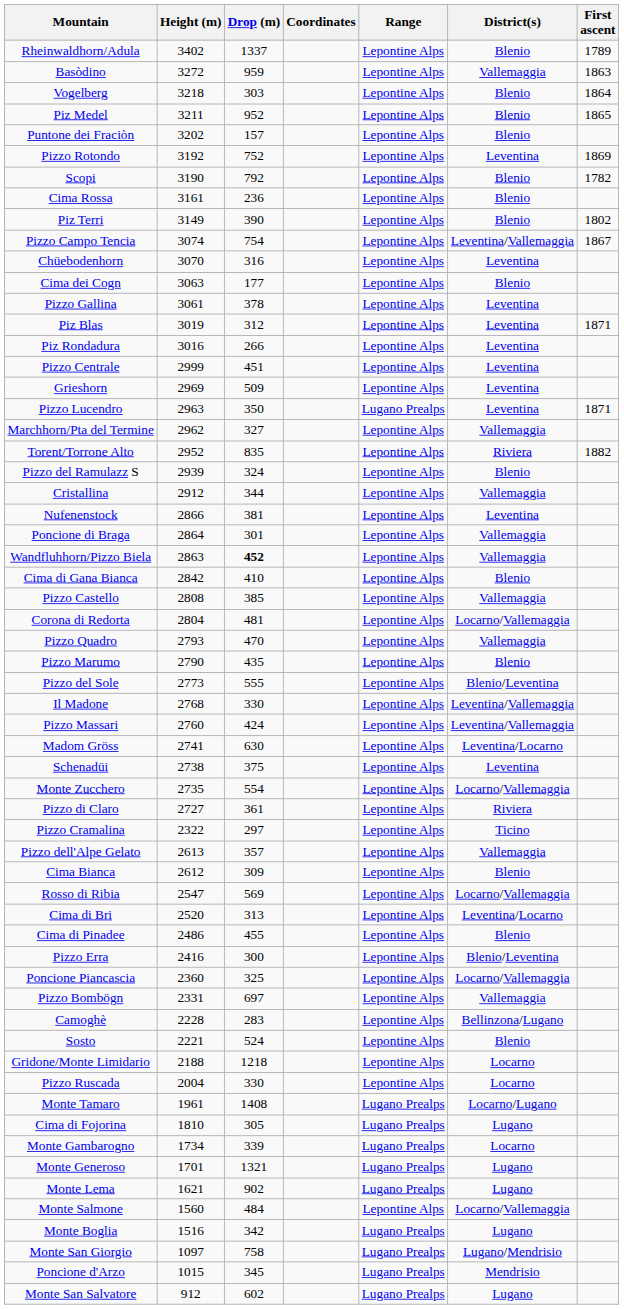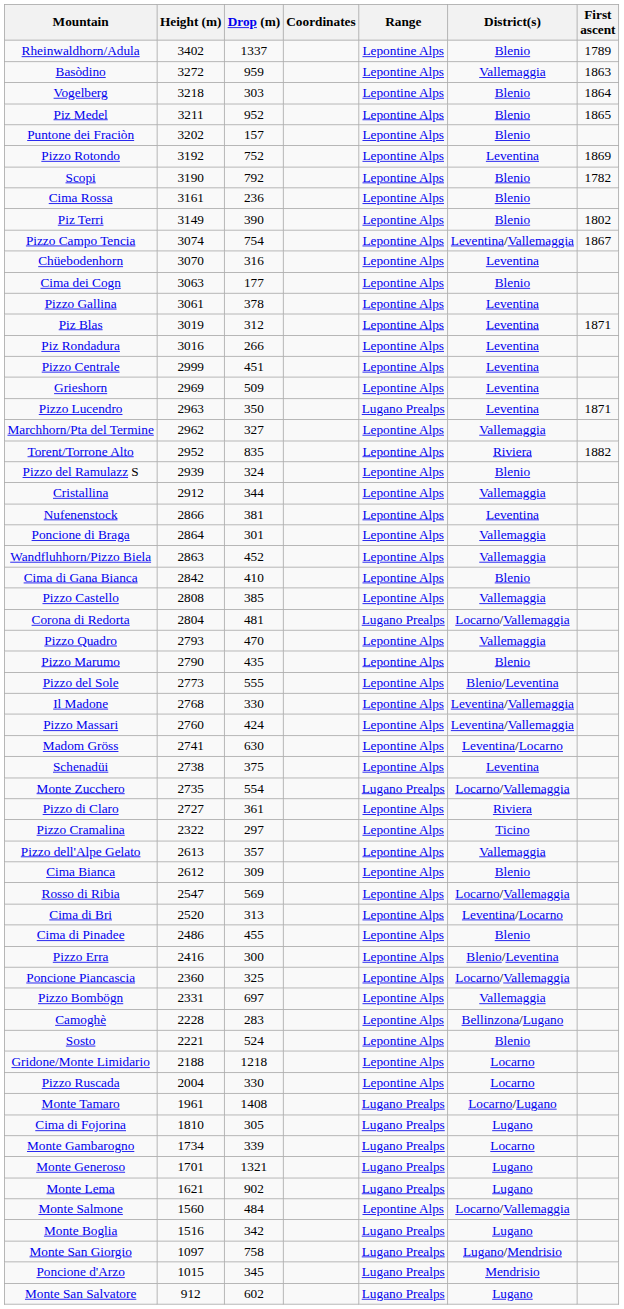 <table class="wikitable sortable" style="text-align: center; background-color:#F9F9F9; font-size: 100%;">
 <tr bgcolor="#dddddd">
 <th>Mountain</th>
 <th>Height (m) </th>
 <th><a href='#'>Drop</a> (m)</th>
 <th>Coordinates</th>
 <th>Range</th>
 <th>District(s)</th>
 <th>First<br>ascent</th>
 </tr>
 <tr>
 <td><a href='#'>Rheinwaldhorn/Adula</a></td>
 <td>3402</td>
 <td>1337</td>
 <td></td>
 <td><a href='#'>Lepontine Alps</a></td>
 <td><a href='#'>Blenio</a></td>
 <td>1789</td>
 </tr>
 <tr>
 <td><a href='#'>Basòdino</a></td>
 <td>3272</td>
 <td>959</td>
 <td></td>
 <td><a href='#'>Lepontine Alps</a></td>
 <td><a href='#'>Vallemaggia</a></td>
 <td>1863</td>
 </tr>
 <tr>
 <td><a href='#'>Vogelberg</a></td>
 <td>3218</td>
 <td>303</td>
 <td></td>
 <td><a href='#'>Lepontine Alps</a></td>
 <td><a href='#'>Blenio</a></td>
 <td>1864</td>
 </tr>
 <tr>
 <td><a href='#'>Piz Medel</a></td>
 <td>3211</td>
 <td>952</td>
 <td></td>
 <td><a href='#'>Lepontine Alps</a></td>
 <td><a href='#'>Blenio</a></td>
 <td>1865</td>
 </tr>
 <tr>
 <td><a href='#'>Puntone dei Fraciòn</a></td>
 <td>3202</td>
 <td>157</td>
 <td></td>
 <td><a href='#'>Lepontine Alps</a></td>
 <td><a href='#'>Blenio</a></td>
 <td></td>
 </tr>
 <tr>
 <td><a href='#'>Pizzo Rotondo</a></td>
 <td>3192</td>
 <td>752</td>
 <td></td>
 <td><a href='#'>Lepontine Alps</a></td>
 <td><a href='#'>Leventina</a></td>
 <td>1869</td>
 </tr>
 <tr>
 <td><a href='#'>Scopi</a></td>
 <td>3190</td>
 <td>792</td>
 <td></td>
 <td><a href='#'>Lepontine Alps</a></td>
 <td><a href='#'>Blenio</a></td>
 <td>1782</td>
 </tr>
 <tr>
 <td><a href='#'>Cima Rossa</a></td>
 <td>3161</td>
 <td>236</td>
 <td></td>
 <td><a href='#'>Lepontine Alps</a></td>
 <td><a href='#'>Blenio</a></td>
 <td></td>
 </tr>
 <tr>
 <td><a href='#'>Piz Terri</a></td>
 <td>3149</td>
 <td>390</td>
 <td></td>
 <td><a href='#'>Lepontine Alps</a></td>
 <td><a href='#'>Blenio</a></td>
 <td>1802</td>
 </tr>
 <tr>
 <td><a href='#'>Pizzo Campo Tencia</a></td>
 <td>3074</td>
 <td>754</td>
 <td></td>
 <td><a href='#'>Lepontine Alps</a></td>
 <td><a href='#'>Leventina</a>/<a href='#'>Vallemaggia</a></td>
 <td>1867</td>
 </tr>
 <tr>
 <td><a href='#'>Chüebodenhorn</a></td>
 <td>3070</td>
 <td>316</td>
 <td></td>
 <td><a href='#'>Lepontine Alps</a></td>
 <td><a href='#'>Leventina</a></td>
 <td></td>
 </tr>
 <tr>
 <td><a href='#'>Cima dei Cogn</a></td>
 <td>3063</td>
 <td>177</td>
 <td></td>
 <td><a href='#'>Lepontine Alps</a></td>
 <td><a href='#'>Blenio</a></td>
 <td></td>
 </tr>
 <tr>
 <td><a href='#'>Pizzo Gallina</a></td>
 <td>3061</td>
 <td>378</td>
 <td></td>
 <td><a href='#'>Lepontine Alps</a></td>
 <td><a href='#'>Leventina</a></td>
 <td></td>
 </tr>
 <tr>
 <td><a href='#'>Piz Blas</a></td>
 <td>3019</td>
 <td>312</td>
 <td></td>
 <td><a href='#'>Lepontine Alps</a></td>
 <td><a href='#'>Leventina</a></td>
 <td>1871</td>
 </tr>
 <tr>
 <td><a href='#'>Piz Rondadura</a></td>
 <td>3016</td>
 <td>266</td>
 <td></td>
 <td><a href='#'>Lepontine Alps</a></td>
 <td><a href='#'>Leventina</a></td>
 <td></td>
 </tr>
 <tr>
 <td><a href='#'>Pizzo Centrale</a></td>
 <td>2999</td>
 <td>451</td>
 <td></td>
 <td><a href='#'>Lepontine Alps</a></td>
 <td><a href='#'>Leventina</a></td>
 <td></td>
 </tr>
 <tr>
 <td><a href='#'>Grieshorn</a></td>
 <td>2969</td>
 <td>509</td>
 <td></td>
 <td><a href='#'>Lepontine Alps</a></td>
 <td><a href='#'>Leventina</a></td>
 <td></td>
 </tr>
 <tr>
 <td><a href='#'>Pizzo Lucendro</a></td>
 <td>2963</td>
 <td>350</td>
 <td></td>
 <td><a href='#'>Lugano Prealps</a></td>
 <td><a href='#'>Leventina</a></td>
 <td>1871</td>
 </tr>
 <tr>
 <td><a href='#'>Marchhorn/Pta del Termine</a></td>
 <td>2962</td>
 <td>327</td>
 <td></td>
 <td><a href='#'>Lepontine Alps</a></td>
 <td><a href='#'>Vallemaggia</a></td>
 <td></td>
 </tr>
 <tr>
 <td><a href='#'>Torent/Torrone Alto</a></td>
 <td>2952</td>
 <td>835</td>
 <td></td>
 <td><a href='#'>Lepontine Alps</a></td>
 <td><a href='#'>Riviera</a></td>
 <td>1882</td>
 </tr>
 <tr>
 <td><a href='#'>Pizzo del Ramulazz</a> S</td>
 <td>2939</td>
 <td>324</td>
 <td></td>
 <td><a href='#'>Lepontine Alps</a></td>
 <td><a href='#'>Blenio</a></td>
 <td></td>
 </tr>
 <tr>
 <td><a href='#'>Cristallina</a></td>
 <td>2912</td>
 <td>344</td>
 <td></td>
 <td><a href='#'>Lepontine Alps</a></td>
 <td><a href='#'>Vallemaggia</a></td>
 <td></td>
 </tr>
 <tr>
 <td><a href='#'>Nufenenstock</a></td>
 <td>2866</td>
 <td>381</td>
 <td></td>
 <td><a href='#'>Lepontine Alps</a></td>
 <td><a href='#'>Leventina</a></td>
 <td></td>
 </tr>
 <tr>
 <td><a href='#'>Poncione di Braga</a></td>
 <td>2864</td>
 <td>301</td>
 <td></td>
 <td><a href='#'>Lepontine Alps</a></td>
 <td><a href='#'>Vallemaggia</a></td>
 <td></td>
 </tr>
 <tr>
 <td><a href='#'>Wandfluhhorn/Pizzo Biela</a></td>
 <td>2863</td>
-<td><strong>452</strong></td>
+<td>452</td>
 <td></td>
 <td><a href='#'>Lepontine Alps</a></td>
 <td><a href='#'>Vallemaggia</a></td>
 <td></td>
 </tr>
 <tr>
 <td><a href='#'>Cima di Gana Bianca</a></td>
 <td>2842</td>
 <td>410</td>
 <td></td>
 <td><a href='#'>Lepontine Alps</a></td>
 <td><a href='#'>Blenio</a></td>
 <td></td>
 </tr>
 <tr>
 <td><a href='#'>Pizzo Castello</a></td>
 <td>2808</td>
 <td>385</td>
 <td></td>
 <td><a href='#'>Lepontine Alps</a></td>
 <td><a href='#'>Vallemaggia</a></td>
 <td></td>
 </tr>
 <tr>
 <td><a href='#'>Corona di Redorta</a></td>
 <td>2804</td>
 <td>481</td>
 <td></td>
-<td><a href='#'>Lepontine Alps</a></td>
+<td><a href='#'>Lugano Prealps</a></td>
 <td><a href='#'>Locarno</a>/<a href='#'>Vallemaggia</a></td>
 <td></td>
 </tr>
 <tr>
 <td><a href='#'>Pizzo Quadro</a></td>
 <td>2793</td>
 <td>470</td>
 <td></td>
 <td><a href='#'>Lepontine Alps</a></td>
 <td><a href='#'>Vallemaggia</a></td>
 <td></td>
 </tr>
 <tr>
 <td><a href='#'>Pizzo Marumo</a></td>
 <td>2790</td>
 <td>435</td>
 <td></td>
 <td><a href='#'>Lepontine Alps</a></td>
 <td><a href='#'>Blenio</a></td>
 <td></td>
 </tr>
 <tr>
 <td><a href='#'>Pizzo del Sole</a></td>
 <td>2773</td>
 <td>555</td>
 <td></td>
 <td><a href='#'>Lepontine Alps</a></td>
 <td><a href='#'>Blenio</a>/<a href='#'>Leventina</a></td>
 <td></td>
 </tr>
 <tr>
 <td><a href='#'>Il Madone</a></td>
 <td>2768</td>
 <td>330</td>
 <td></td>
 <td><a href='#'>Lepontine Alps</a></td>
 <td><a href='#'>Leventina</a>/<a href='#'>Vallemaggia</a></td>
 <td></td>
 </tr>
 <tr>
 <td><a href='#'>Pizzo Massari</a></td>
 <td>2760</td>
 <td>424</td>
 <td></td>
 <td><a href='#'>Lepontine Alps</a></td>
 <td><a href='#'>Leventina</a>/<a href='#'>Vallemaggia</a></td>
 <td></td>
 </tr>
 <tr>
 <td><a href='#'>Madom Gröss</a></td>
 <td>2741</td>
 <td>630</td>
 <td></td>
 <td><a href='#'>Lepontine Alps</a></td>
 <td><a href='#'>Leventina</a>/<a href='#'>Locarno</a></td>
 <td></td>
 </tr>
 <tr>
 <td><a href='#'>Schenadüi</a></td>
 <td>2738</td>
 <td>375</td>
 <td></td>
 <td><a href='#'>Lepontine Alps</a></td>
 <td><a href='#'>Leventina</a></td>
 <td></td>
 </tr>
 <tr>
 <td><a href='#'>Monte Zucchero</a></td>
 <td>2735</td>
 <td>554</td>
 <td></td>
-<td><a href='#'>Lepontine Alps</a></td>
+<td><a href='#'>Lugano Prealps</a></td>
 <td><a href='#'>Locarno</a>/<a href='#'>Vallemaggia</a></td>
 <td></td>
 </tr>
 <tr>
 <td><a href='#'>Pizzo di Claro</a></td>
 <td>2727</td>
 <td>361</td>
 <td></td>
 <td><a href='#'>Lepontine Alps</a></td>
 <td><a href='#'>Riviera</a></td>
 <td></td>
 </tr>
 <tr>
 <td><a href='#'>Pizzo Cramalina</a></td>
 <td>2322</td>
 <td>297</td>
 <td></td>
 <td><a href='#'>Lepontine Alps</a></td>
 <td><a href='#'>Ticino</a></td>
 <td></td>
 </tr>
 <tr>
 <td><a href='#'>Pizzo dell'Alpe Gelato</a></td>
 <td>2613</td>
 <td>357</td>
 <td></td>
 <td><a href='#'>Lepontine Alps</a></td>
 <td><a href='#'>Vallemaggia</a></td>
 <td></td>
 </tr>
 <tr>
 <td><a href='#'>Cima Bianca</a></td>
 <td>2612</td>
 <td>309</td>
 <td></td>
 <td><a href='#'>Lepontine Alps</a></td>
 <td><a href='#'>Blenio</a></td>
 <td></td>
 </tr>
 <tr>
 <td><a href='#'>Rosso di Ribia</a></td>
 <td>2547</td>
 <td>569</td>
 <td></td>
 <td><a href='#'>Lepontine Alps</a></td>
 <td><a href='#'>Locarno</a>/<a href='#'>Vallemaggia</a></td>
 <td></td>
 </tr>
 <tr>
 <td><a href='#'>Cima di Bri</a></td>
 <td>2520</td>
 <td>313</td>
 <td></td>
 <td><a href='#'>Lepontine Alps</a></td>
 <td><a href='#'>Leventina</a>/<a href='#'>Locarno</a></td>
 <td></td>
 </tr>
 <tr>
 <td><a href='#'>Cima di Pinadee</a></td>
 <td>2486</td>
 <td>455</td>
 <td></td>
 <td><a href='#'>Lepontine Alps</a></td>
 <td><a href='#'>Blenio</a></td>
 <td></td>
 </tr>
 <tr>
 <td><a href='#'>Pizzo Erra</a></td>
 <td>2416</td>
 <td>300</td>
 <td></td>
 <td><a href='#'>Lepontine Alps</a></td>
 <td><a href='#'>Blenio</a>/<a href='#'>Leventina</a></td>
 <td></td>
 </tr>
 <tr>
 <td><a href='#'>Poncione Piancascia</a></td>
 <td>2360</td>
 <td>325</td>
 <td></td>
 <td><a href='#'>Lepontine Alps</a></td>
 <td><a href='#'>Locarno</a>/<a href='#'>Vallemaggia</a></td>
 <td></td>
 </tr>
 <tr>
 <td><a href='#'>Pizzo Bombögn</a></td>
 <td>2331</td>
 <td>697</td>
 <td></td>
 <td><a href='#'>Lepontine Alps</a></td>
 <td><a href='#'>Vallemaggia</a></td>
 <td></td>
 </tr>
 <tr>
 <td><a href='#'>Camoghè</a></td>
 <td>2228</td>
 <td>283</td>
 <td></td>
 <td><a href='#'>Lepontine Alps</a></td>
 <td><a href='#'>Bellinzona</a>/<a href='#'>Lugano</a></td>
 <td></td>
 </tr>
 <tr>
 <td><a href='#'>Sosto</a></td>
 <td>2221</td>
 <td>524</td>
 <td></td>
 <td><a href='#'>Lepontine Alps</a></td>
 <td><a href='#'>Blenio</a></td>
 <td></td>
 </tr>
 <tr>
 <td><a href='#'>Gridone/Monte Limidario</a></td>
 <td>2188</td>
 <td>1218</td>
 <td></td>
 <td><a href='#'>Lepontine Alps</a></td>
 <td><a href='#'>Locarno</a></td>
 <td></td>
 </tr>
 <tr>
 <td><a href='#'>Pizzo Ruscada</a></td>
 <td>2004</td>
 <td>330</td>
 <td></td>
 <td><a href='#'>Lepontine Alps</a></td>
 <td><a href='#'>Locarno</a></td>
 <td></td>
 </tr>
 <tr>
 <td><a href='#'>Monte Tamaro</a></td>
 <td>1961</td>
 <td>1408</td>
 <td></td>
 <td><a href='#'>Lugano Prealps</a></td>
 <td><a href='#'>Locarno</a>/<a href='#'>Lugano</a></td>
 <td></td>
 </tr>
 <tr>
 <td><a href='#'>Cima di Fojorina</a></td>
 <td>1810</td>
 <td>305</td>
 <td></td>
 <td><a href='#'>Lugano Prealps</a></td>
 <td><a href='#'>Lugano</a></td>
 <td></td>
 </tr>
 <tr>
 <td><a href='#'>Monte Gambarogno</a></td>
 <td>1734</td>
 <td>339</td>
 <td></td>
 <td><a href='#'>Lugano Prealps</a></td>
 <td><a href='#'>Locarno</a></td>
 <td></td>
 </tr>
 <tr>
 <td><a href='#'>Monte Generoso</a></td>
 <td>1701</td>
 <td>1321</td>
 <td></td>
 <td><a href='#'>Lugano Prealps</a></td>
 <td><a href='#'>Lugano</a></td>
 <td></td>
 </tr>
 <tr>
 <td><a href='#'>Monte Lema</a></td>
 <td>1621</td>
 <td>902</td>
 <td></td>
 <td><a href='#'>Lugano Prealps</a></td>
 <td><a href='#'>Lugano</a></td>
 </tr>
 <tr>
 <td><a href='#'>Monte Salmone</a></td>
 <td>1560</td>
 <td>484</td>
 <td></td>
 <td><a href='#'>Lepontine Alps</a></td>
 <td><a href='#'>Locarno</a>/<a href='#'>Vallemaggia</a></td>
 <td></td>
 </tr>
 <tr>
 <td><a href='#'>Monte Boglia</a></td>
 <td>1516</td>
 <td>342</td>
 <td></td>
 <td><a href='#'>Lugano Prealps</a></td>
 <td><a href='#'>Lugano</a></td>
 <td></td>
 </tr>
 <tr>
 <td><a href='#'>Monte San Giorgio</a></td>
 <td>1097</td>
 <td>758</td>
 <td></td>
 <td><a href='#'>Lugano Prealps</a></td>
 <td><a href='#'>Lugano</a>/<a href='#'>Mendrisio</a></td>
 <td></td>
 </tr>
 <tr>
 <td><a href='#'>Poncione d'Arzo</a></td>
 <td>1015</td>
 <td>345</td>
 <td></td>
 <td><a href='#'>Lugano Prealps</a></td>
 <td><a href='#'>Mendrisio</a></td>
 <td></td>
 </tr>
 <tr>
 <td><a href='#'>Monte San Salvatore</a></td>
 <td>912</td>
 <td>602</td>
 <td></td>
 <td><a href='#'>Lugano Prealps</a></td>
 <td><a href='#'>Lugano</a></td>
 <td></td>
 </tr>
 </table>
